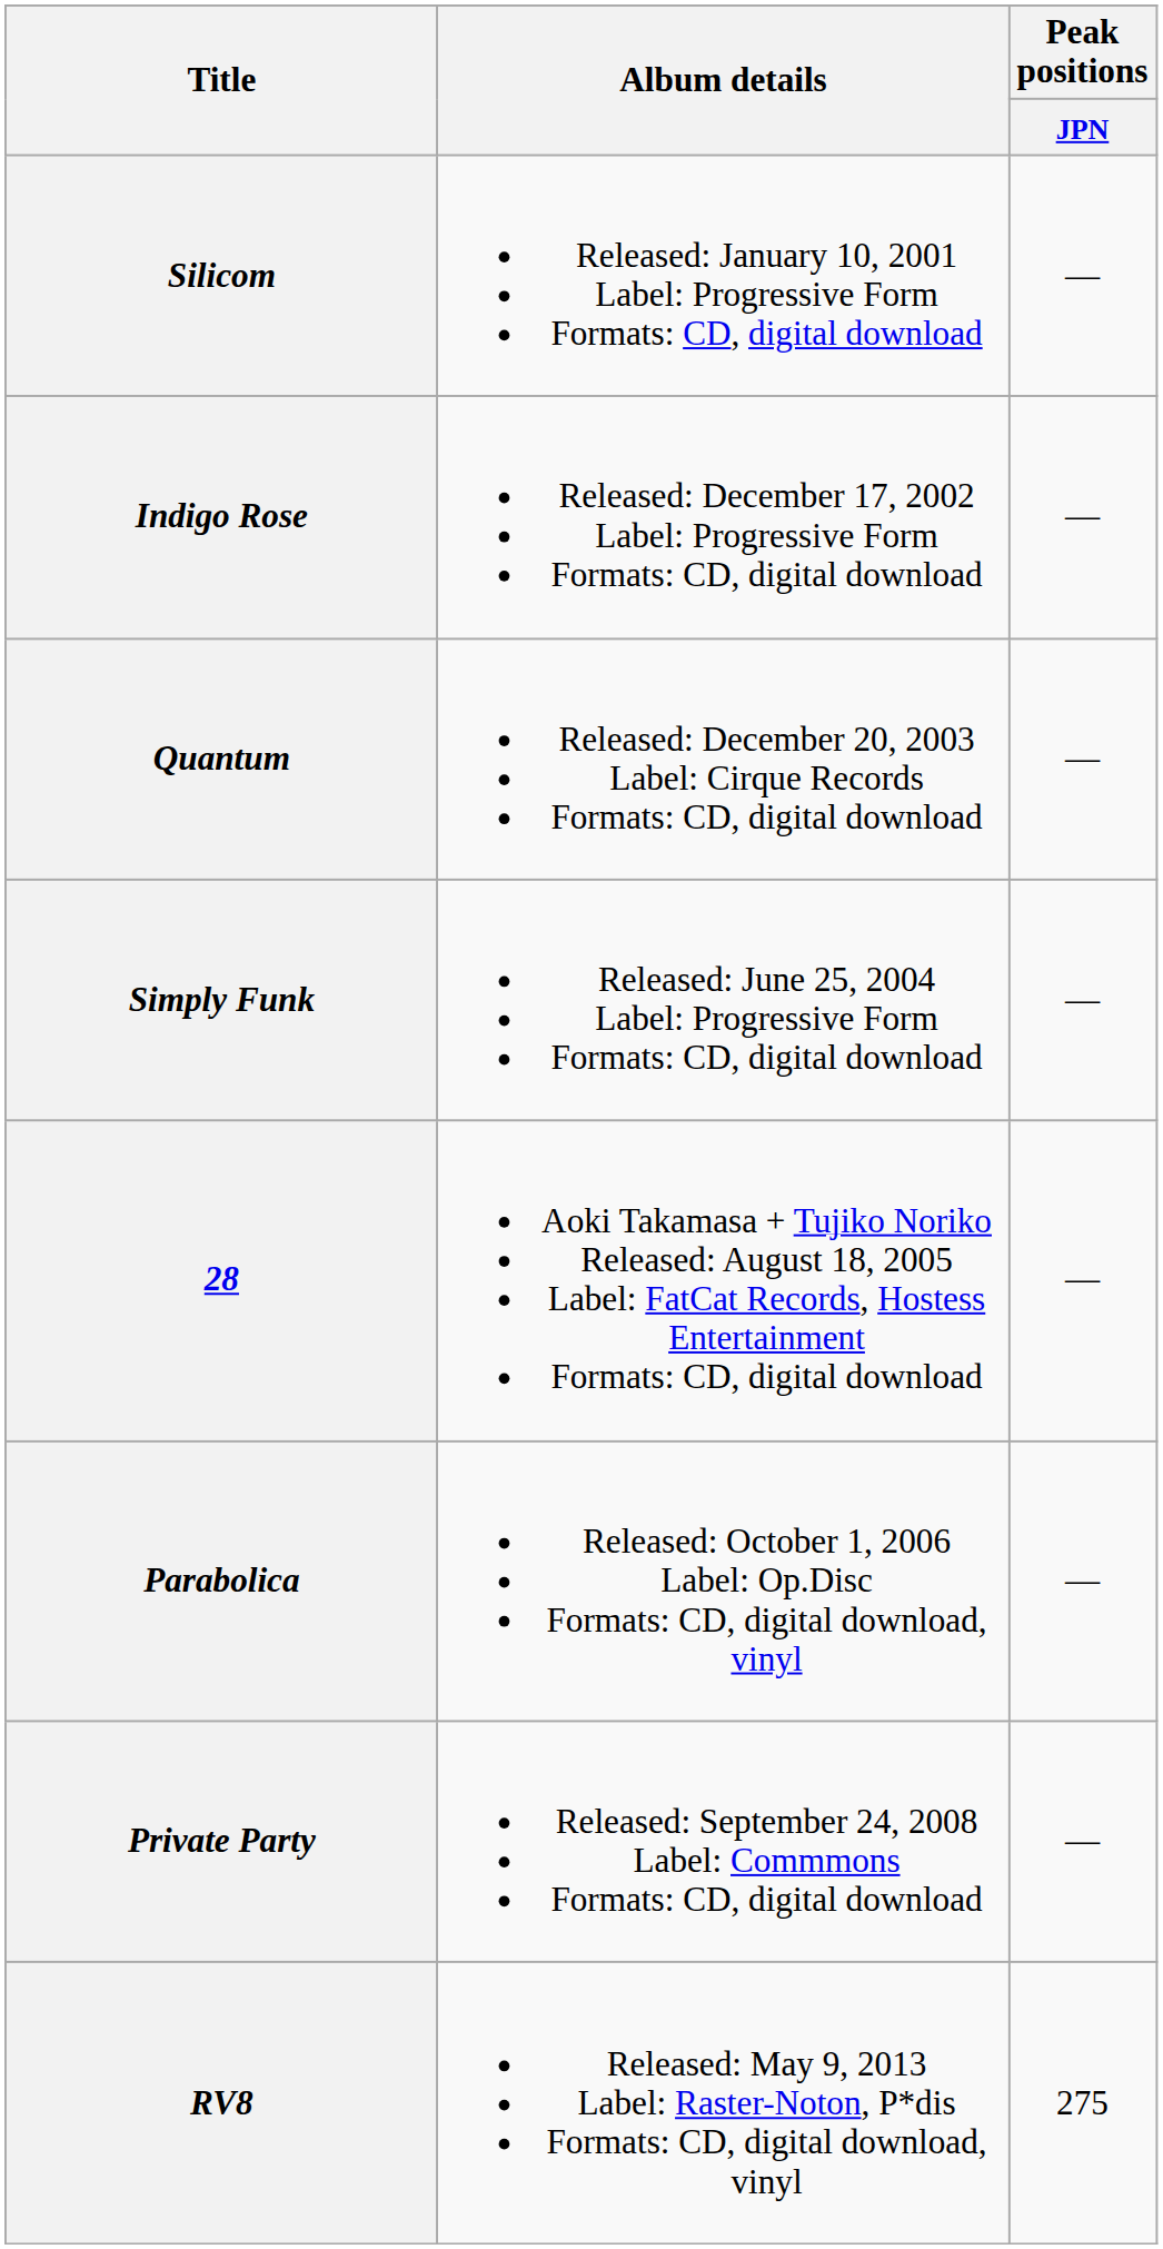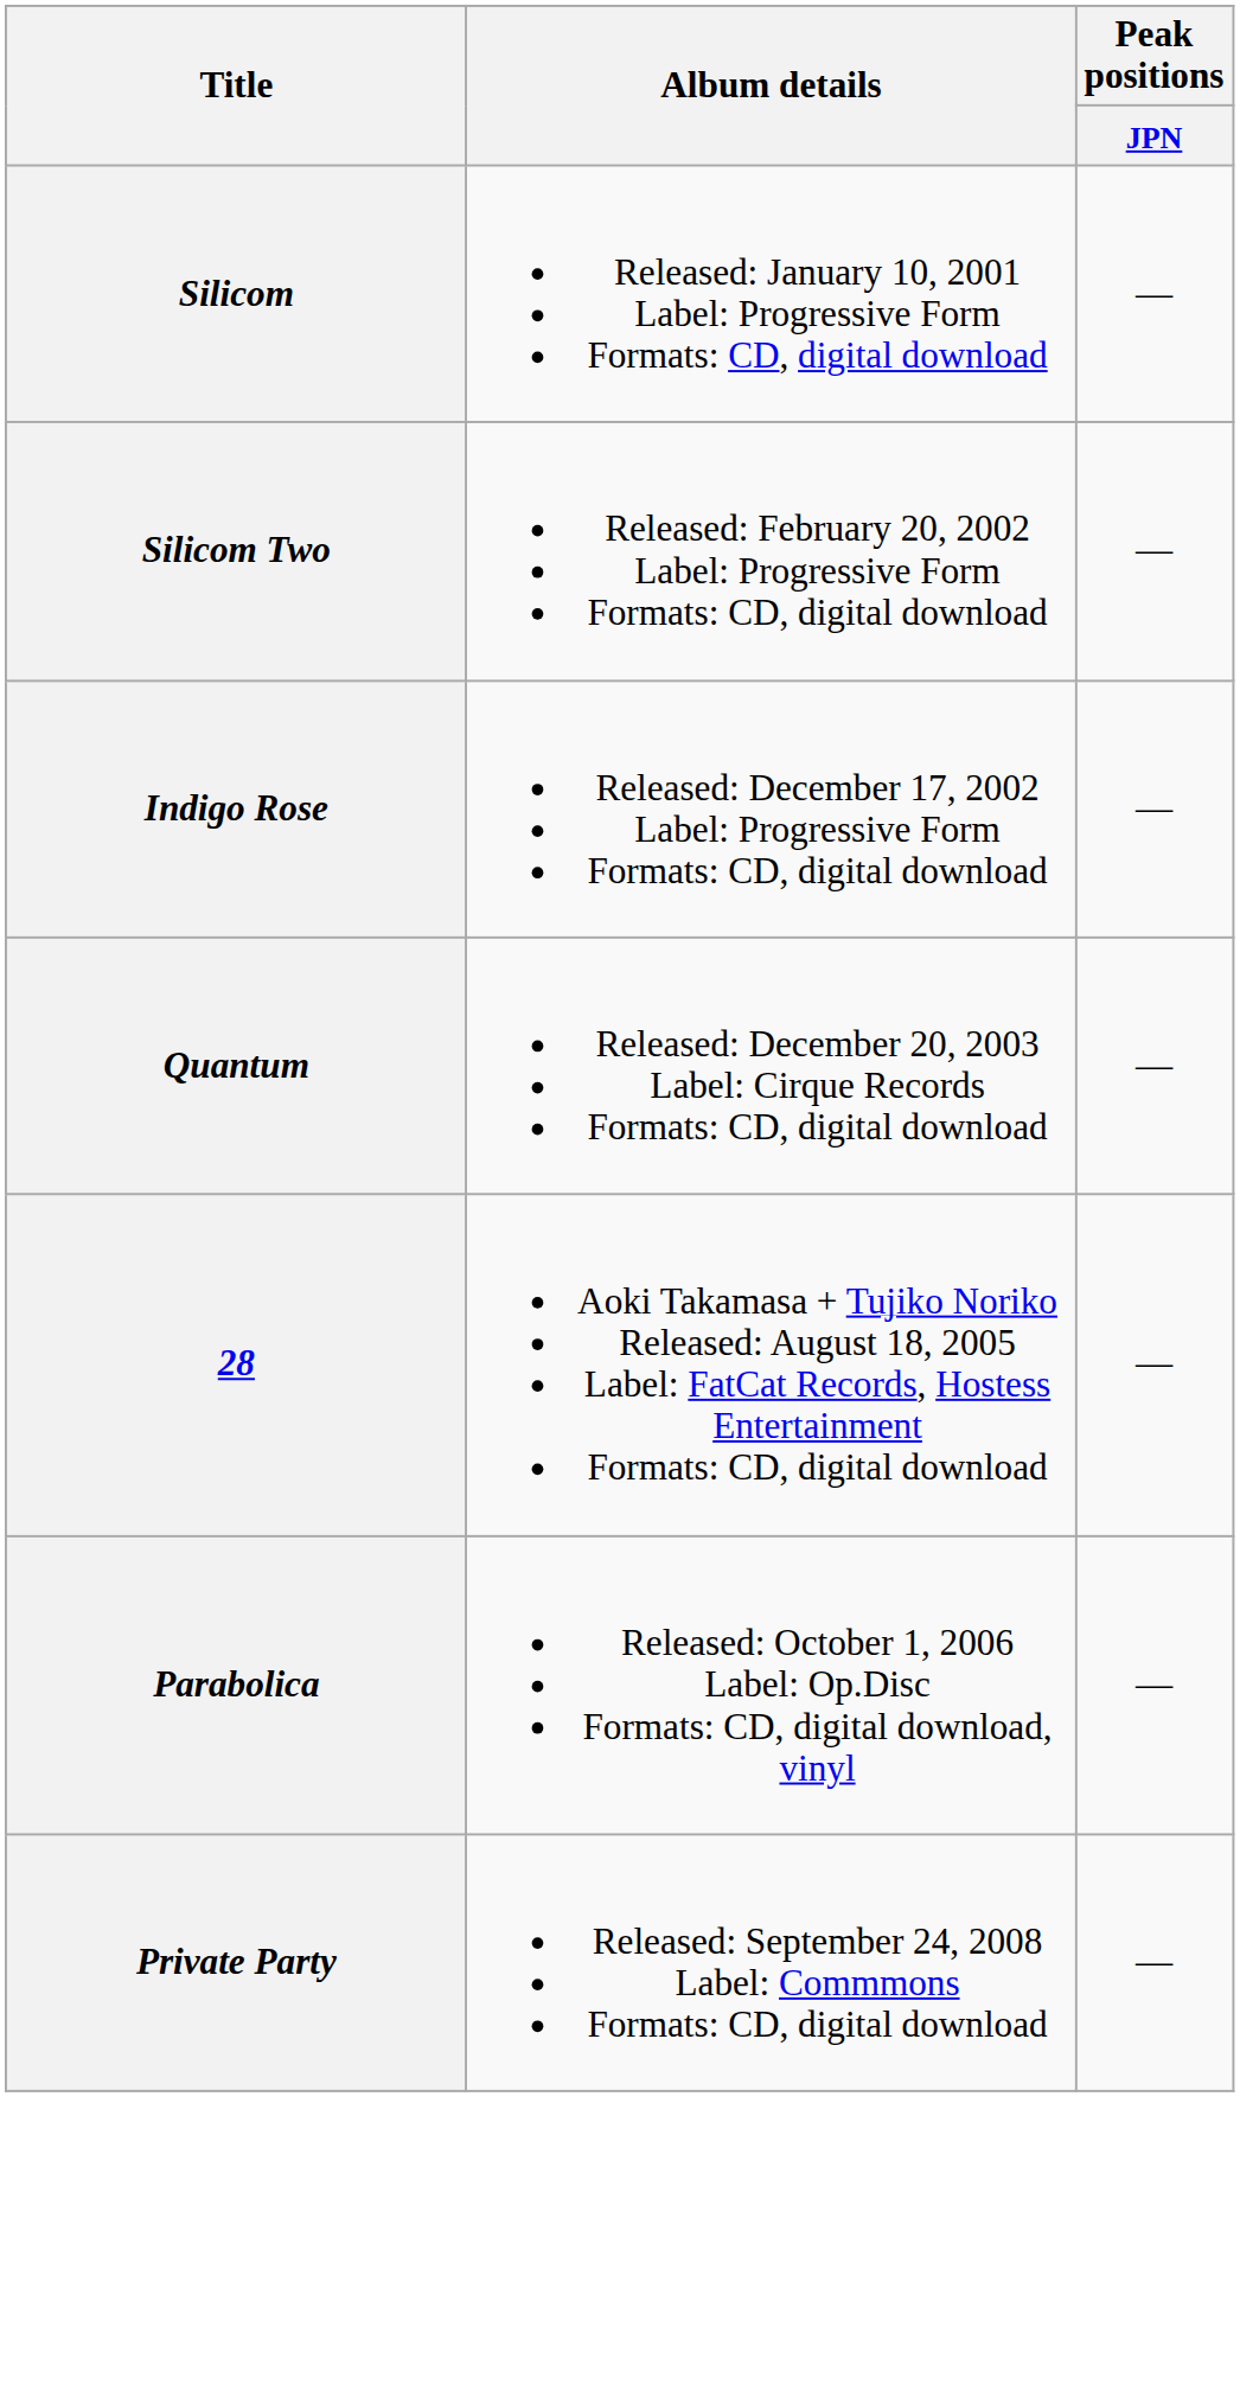 <table class="wikitable plainrowheaders" style="text-align:center;">
 <tr>
 <th style="width:12em;" rowspan="2">Title</th>
 <th style="width:16em;" rowspan="2">Album details</th>
 <th colspan="1">Peak positions</th>
 </tr>
 <tr>
 <th style="width:2.5em;"><small><a href='#'>JPN</a></small><br></th>
 </tr>
 <tr>
 <th scope="row"><em>Silicom</em></th>
 <td><br><ul><li>Released: January 10, 2001 </li><li>Label: Progressive Form</li><li>Formats: <a href='#'>CD</a>, <a href='#'>digital download</a></li></ul></td>
 <td>—</td>
 </tr>
 <tr>
+<th scope="row"><em>Silicom Two</em></th>
+<td><br><ul><li>Released: February 20, 2002 </li><li>Label: Progressive Form</li><li>Formats: CD, digital download</li></ul></td>
+<td>—</td>
+</tr>
+<tr>
 <th scope="row"><em>Indigo Rose</em></th>
 <td><br><ul><li>Released: December 17, 2002 </li><li>Label: Progressive Form</li><li>Formats: CD, digital download</li></ul></td>
 <td>—</td>
 </tr>
 <tr>
 <th scope="row"><em>Quantum</em></th>
 <td><br><ul><li>Released: December 20, 2003 </li><li>Label: Cirque Records</li><li>Formats: CD, digital download</li></ul></td>
-<td>—</td>
-</tr>
-<tr>
-<th scope="row"><em>Simply Funk</em></th>
-<td><br><ul><li>Released: June 25, 2004 </li><li>Label: Progressive Form</li><li>Formats: CD, digital download</li></ul></td>
 <td>—</td>
 </tr>
 <tr>
 <th scope="row"><em><a href='#'>28</a></em></th>
 <td><br><ul><li>Aoki Takamasa + <a href='#'>Tujiko Noriko</a></li><li>Released: August 18, 2005 </li><li>Label: <a href='#'>FatCat Records</a>, <a href='#'>Hostess Entertainment</a></li><li>Formats: CD, digital download</li></ul></td>
 <td>—</td>
 </tr>
 <tr>
 <th scope="row"><em>Parabolica</em></th>
 <td><br><ul><li>Released: October 1, 2006 </li><li>Label: Op.Disc</li><li>Formats: CD, digital download, <a href='#'>vinyl</a></li></ul></td>
 <td>—</td>
 </tr>
 <tr>
 <th scope="row"><em>Private Party</em></th>
 <td><br><ul><li>Released: September 24, 2008 </li><li>Label: <a href='#'>Commmons</a></li><li>Formats: CD, digital download</li></ul></td>
 <td>—</td>
 </tr>
-<tr>
-<th scope="row"><em>RV8</em></th>
-<td><br><ul><li>Released: May 9, 2013 </li><li>Label: <a href='#'>Raster-Noton</a>, P*dis</li><li>Formats: CD, digital download, vinyl</li></ul></td>
-<td>275</td>
-</tr>
 </table>
